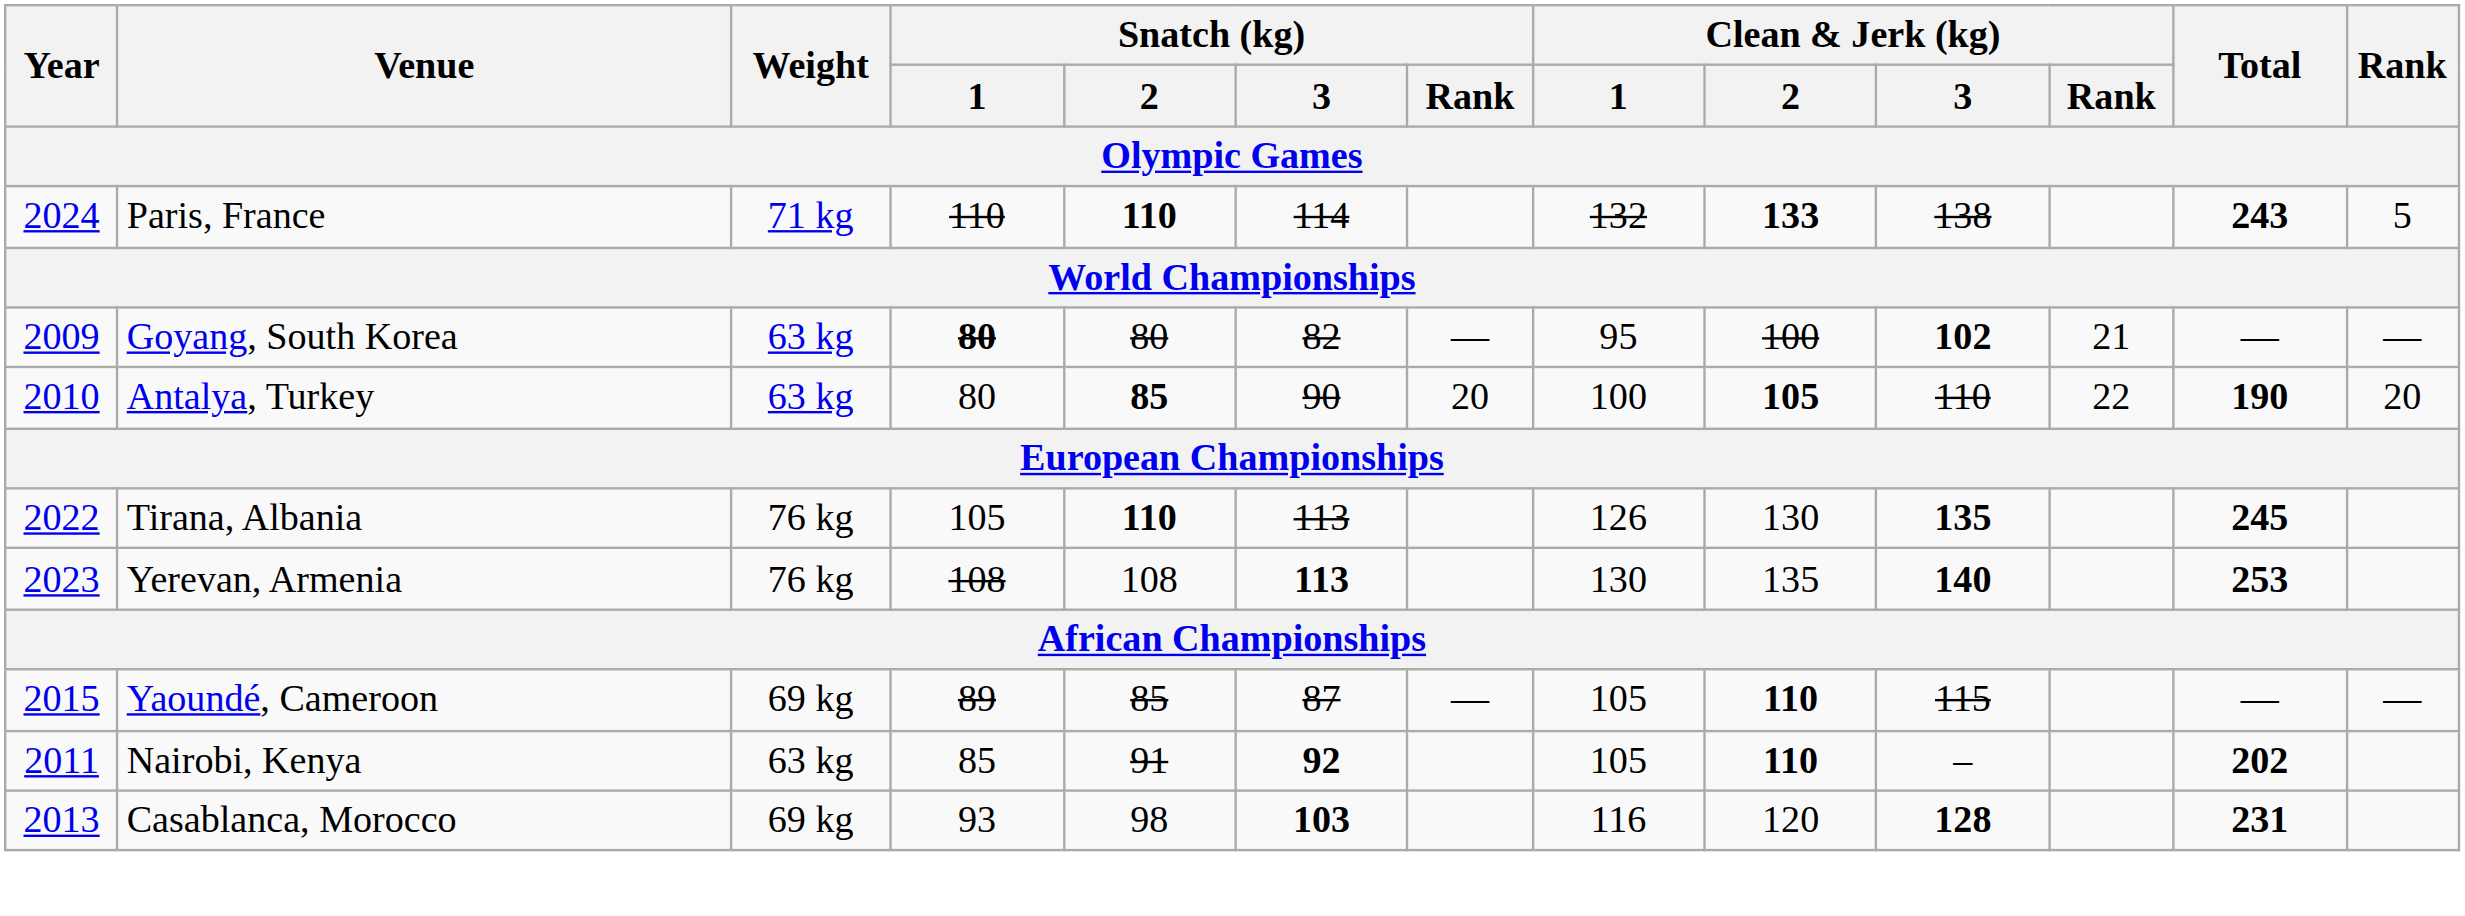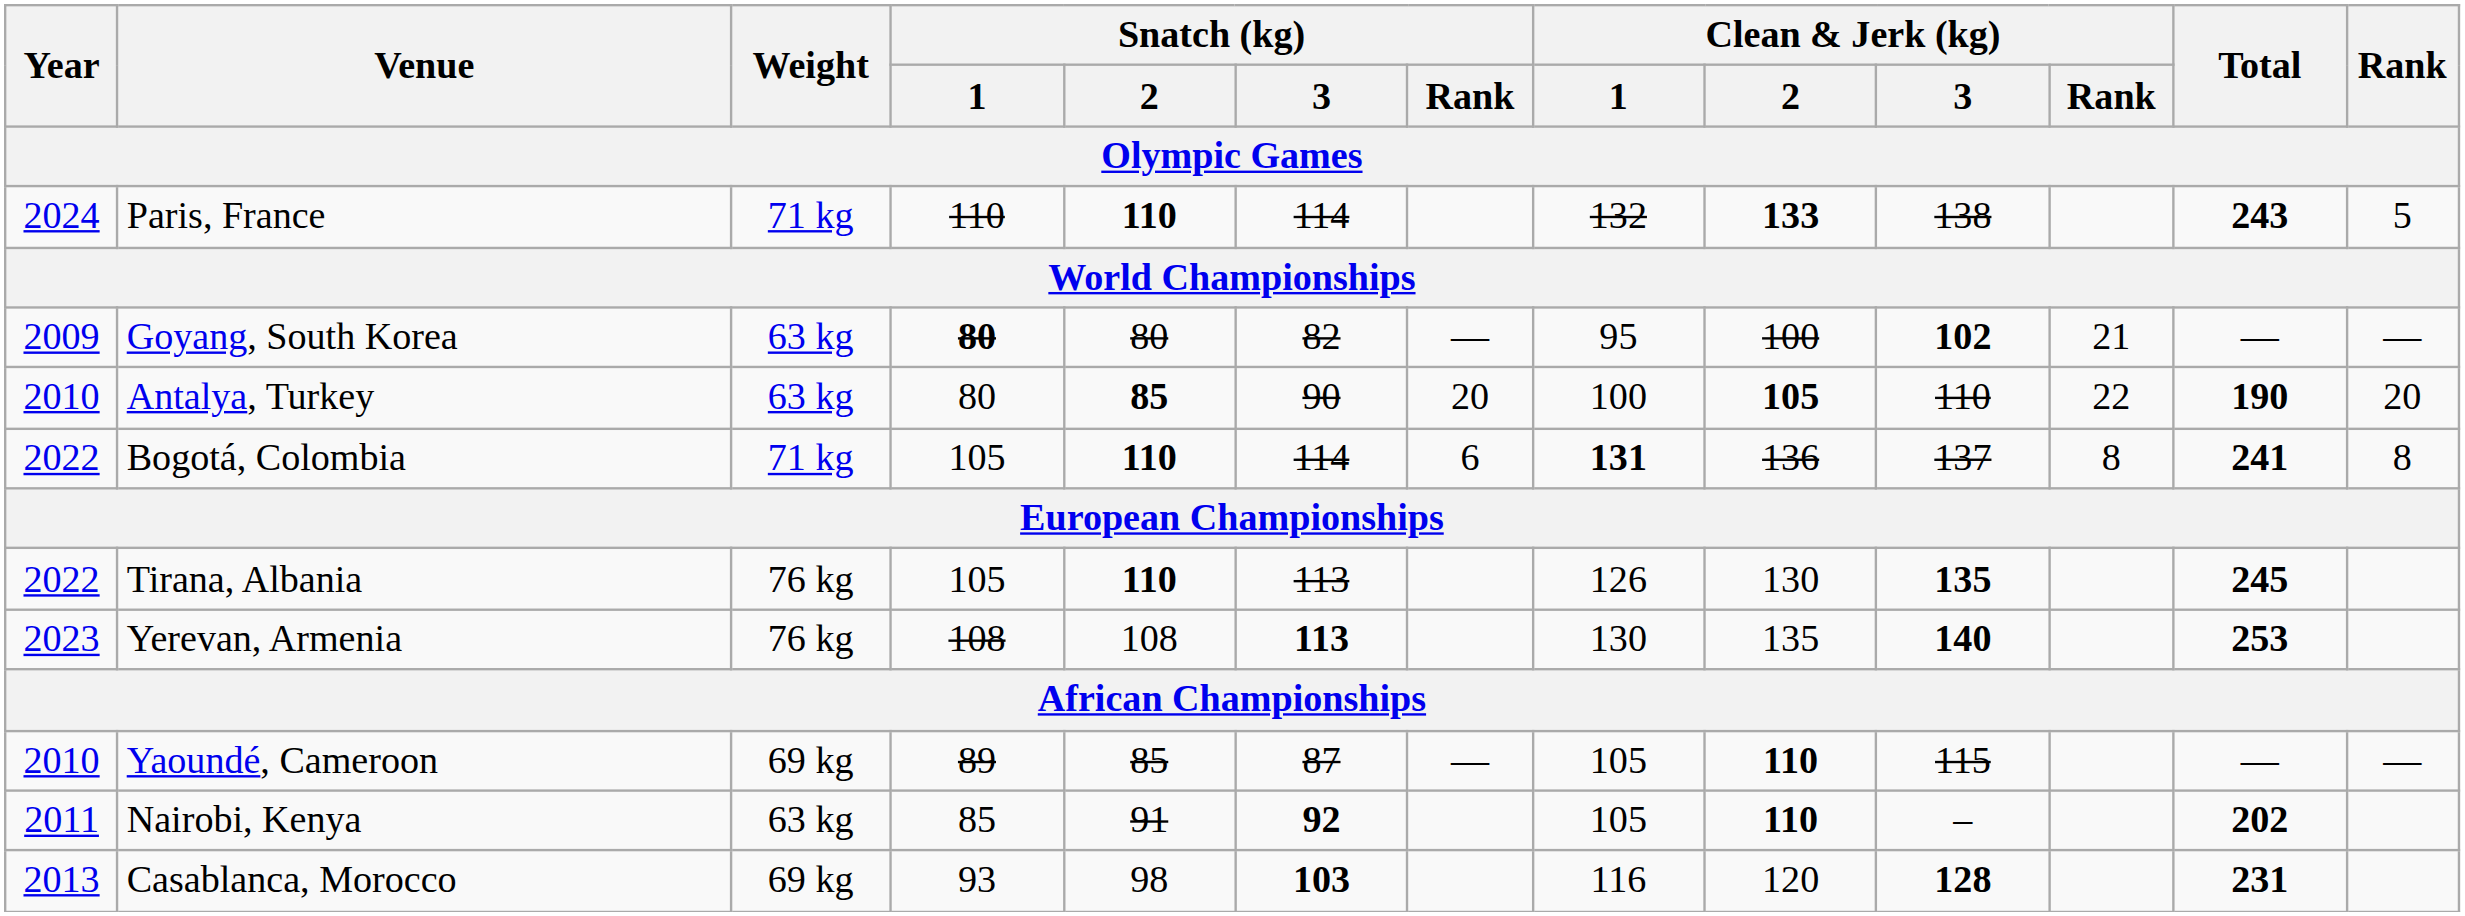 <table class = "wikitable" style="text-align:center;">
 <tr>
 <th rowspan=2 width=40>Year</th>
 <th rowspan=2 width=250>Venue</th>
 <th rowspan=2 width=60>Weight</th>
 <th colspan=4>Snatch (kg)</th>
 <th colspan=4>Clean & Jerk (kg)</th>
 <th rowspan=2 width=65>Total</th>
 <th rowspan=2 width=40>Rank</th>
 </tr>
 <tr>
 <th width=65>1</th>
 <th width=65>2</th>
 <th width=65>3</th>
 <th width=45>Rank</th>
 <th width=65>1</th>
 <th width=65>2</th>
 <th width=65>3</th>
 <th width=45>Rank</th>
 </tr>
 <tr>
 <th colspan=13><a href='#'>Olympic Games</a></th>
 </tr>
 <tr>
 <td><a href='#'>2024</a></td>
 <td align=left>Paris, France</td>
 <td><a href='#'>71 kg</a></td>
 <td><s>110</s></td>
 <td><strong>110</strong></td>
 <td><s>114</s></td>
 <td></td>
 <td><s>132</s></td>
 <td><strong>133</strong></td>
 <td><s>138</s></td>
 <td></td>
 <td><strong>243</strong></td>
 <td>5</td>
 </tr>
 <tr>
 <th colspan=13><a href='#'>World Championships</a></th>
 </tr>
 <tr>
 <td><a href='#'>2009</a></td>
 <td align=left><a href='#'>Goyang</a>, South Korea</td>
 <td><a href='#'>63 kg</a></td>
 <td><strong><s> 80</s></strong></td>
 <td><s> 80</s></td>
 <td><s> 82</s></td>
 <td>—</td>
 <td>95</td>
 <td><s>100</s></td>
 <td><strong>102</strong></td>
 <td>21</td>
 <td>—</td>
 <td>—</td>
 </tr>
 <tr>
 <td><a href='#'>2010</a></td>
 <td align=left><a href='#'>Antalya</a>, Turkey</td>
 <td><a href='#'>63 kg</a></td>
 <td>80</td>
 <td><strong>85</strong></td>
 <td><s>90</s></td>
 <td>20</td>
 <td>100</td>
 <td><strong>105</strong></td>
 <td><s>110</s></td>
 <td>22</td>
 <td><strong>190</strong></td>
 <td>20</td>
 </tr>
 <tr>
+<td><a href='#'>2022</a></td>
+<td align=left>Bogotá, Colombia</td>
+<td><a href='#'>71 kg</a></td>
+<td>105</td>
+<td><strong>110</strong></td>
+<td><s>114</s></td>
+<td>6</td>
+<td><strong>131</strong></td>
+<td><s>136</s></td>
+<td><s>137</s></td>
+<td>8</td>
+<td><strong>241</strong></td>
+<td>8</td>
+</tr>
+<tr>
 <th colspan=13><a href='#'>European Championships</a></th>
 </tr>
 <tr>
 <td><a href='#'>2022</a></td>
 <td align=left>Tirana, Albania</td>
 <td>76 kg</td>
 <td>105</td>
 <td><strong>110</strong></td>
 <td><s>113</s></td>
 <td></td>
 <td>126</td>
 <td>130</td>
 <td><strong>135</strong></td>
 <td></td>
 <td><strong>245</strong></td>
 <td></td>
 </tr>
 <tr>
 <td><a href='#'>2023</a></td>
 <td align=left>Yerevan, Armenia</td>
 <td>76 kg</td>
 <td><s>108</s></td>
 <td>108</td>
 <td><strong>113</strong></td>
 <td></td>
 <td>130</td>
 <td>135</td>
 <td><strong>140</strong></td>
 <td></td>
 <td><strong>253</strong></td>
 <td></td>
 </tr>
 <tr>
 <th colspan=13><a href='#'>African Championships</a></th>
 </tr>
 <tr>
-<td><a href='#'>2015</a></td>
+<td><a href='#'>2010</a></td>
 <td align=left><a href='#'>Yaoundé</a>, Cameroon</td>
 <td>69 kg</td>
 <td><s>89</s></td>
 <td><s>85</s></td>
 <td><s>87</s></td>
 <td>—</td>
 <td>105</td>
 <td><strong>110</strong></td>
 <td><s>115</s></td>
 <td></td>
 <td>—</td>
 <td>—</td>
 </tr>
 <tr>
 <td><a href='#'>2011</a></td>
 <td align=left>Nairobi, Kenya</td>
 <td>63 kg</td>
 <td>85</td>
 <td><s>91</s></td>
 <td><strong>92</strong></td>
 <td></td>
 <td>105</td>
 <td><strong>110</strong></td>
 <td>–</td>
 <td></td>
 <td><strong>202</strong></td>
 <td></td>
 </tr>
 <tr>
 <td><a href='#'>2013</a></td>
 <td align=left>Casablanca, Morocco</td>
 <td>69 kg</td>
 <td>93</td>
 <td>98</td>
 <td><strong>103</strong></td>
 <td></td>
 <td>116</td>
 <td>120</td>
 <td><strong>128</strong></td>
 <td></td>
 <td><strong>231</strong></td>
 <td></td>
 </tr>
 </table>
